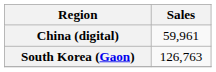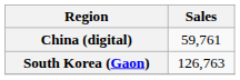 <table class="wikitable plainrowheaders" style="text-align:center; width:20%">
 <tr>
 <th>Region</th>
 <th>Sales</th>
 </tr>
 <tr>
 <th scope="row">China (digital)</th>
-<td>59,961</td>
+<td>59,761</td>
 </tr>
 <tr>
 <th scope="row">South Korea (<a href='#'>Gaon</a>)</th>
 <td>126,763</td>
 </tr>
 <tr>
 </tr>
 </table>
